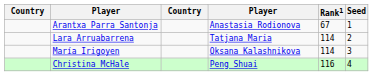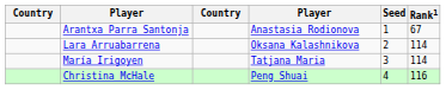 <table class="sortable wikitable">
 <tr>
 <th width="70">Country</th>
 <th width="175">Player</th>
 <th width="70">Country</th>
 <th width="175">Player</th>
+<th>Seed</th>
 <th>Rank<sup>1</sup></th>
-<th>Seed</th>
 </tr>
 <tr>
 <td></td>
 <td><a href='#'>Arantxa Parra Santonja</a></td>
 <td></td>
 <td><a href='#'>Anastasia Rodionova</a></td>
+<td>1</td>
 <td>67</td>
-<td>1</td>
 </tr>
 <tr>
 <td></td>
 <td><a href='#'>Lara Arruabarrena</a></td>
 <td></td>
-<td><a href='#'>Tatjana Maria</a></td>
+<td><a href='#'>Oksana Kalashnikova</a></td>
+<td>2</td>
 <td>114</td>
-<td>2</td>
 </tr>
 <tr>
 <td></td>
 <td><a href='#'>María Irigoyen</a></td>
 <td></td>
-<td><a href='#'>Oksana Kalashnikova</a></td>
+<td><a href='#'>Tatjana Maria</a></td>
+<td>3</td>
 <td>114</td>
-<td>3</td>
 </tr>
 <tr style="background:#cfc;">
 <td></td>
 <td><a href='#'>Christina McHale</a></td>
 <td></td>
 <td><a href='#'>Peng Shuai</a></td>
+<td>4</td>
 <td>116</td>
-<td>4</td>
 </tr>
 </table>
